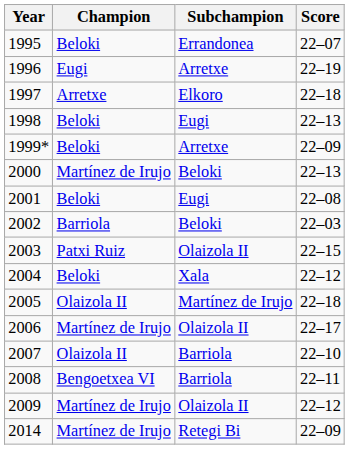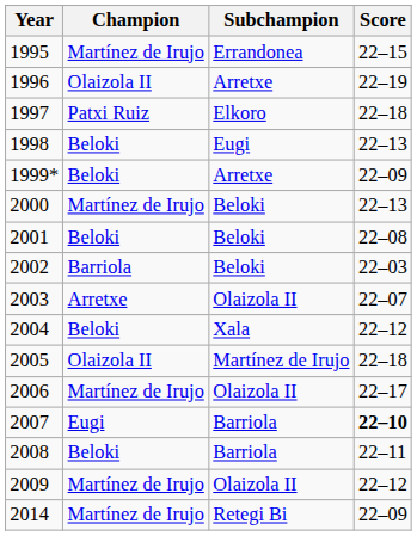 <table class="wikitable">
 <tr>
 <th>Year</th>
 <th>Champion</th>
 <th>Subchampion</th>
 <th>Score</th>
 </tr>
 <tr>
 <td>1995</td>
-<td><a href='#'>Beloki</a></td>
+<td><a href='#'>Martínez de Irujo</a></td>
 <td><a href='#'>Errandonea</a></td>
-<td>22–07</td>
+<td>22–15</td>
 </tr>
 <tr>
 <td>1996</td>
-<td><a href='#'>Eugi</a></td>
+<td><a href='#'>Olaizola II</a></td>
 <td><a href='#'>Arretxe</a></td>
 <td>22–19</td>
 </tr>
 <tr>
 <td>1997</td>
-<td><a href='#'>Arretxe</a></td>
+<td><a href='#'>Patxi Ruiz</a></td>
 <td><a href='#'>Elkoro</a></td>
 <td>22–18</td>
 </tr>
 <tr>
 <td>1998</td>
 <td><a href='#'>Beloki</a></td>
 <td><a href='#'>Eugi</a></td>
 <td>22–13</td>
 </tr>
 <tr>
 <td>1999*</td>
 <td><a href='#'>Beloki</a></td>
 <td><a href='#'>Arretxe</a></td>
 <td>22–09</td>
 </tr>
 <tr>
 <td>2000</td>
 <td><a href='#'>Martínez de Irujo</a></td>
 <td><a href='#'>Beloki</a></td>
 <td>22–13</td>
 </tr>
 <tr>
 <td>2001</td>
 <td><a href='#'>Beloki</a></td>
-<td><a href='#'>Eugi</a></td>
+<td><a href='#'>Beloki</a></td>
 <td>22–08</td>
 </tr>
 <tr>
 <td>2002</td>
 <td><a href='#'>Barriola</a></td>
 <td><a href='#'>Beloki</a></td>
 <td>22–03</td>
 </tr>
 <tr>
 <td>2003</td>
-<td><a href='#'>Patxi Ruiz</a></td>
+<td><a href='#'>Arretxe</a></td>
 <td><a href='#'>Olaizola II</a></td>
-<td>22–15</td>
+<td>22–07</td>
 </tr>
 <tr>
 <td>2004</td>
 <td><a href='#'>Beloki</a></td>
 <td><a href='#'>Xala</a></td>
 <td>22–12</td>
 </tr>
 <tr>
 <td>2005</td>
 <td><a href='#'>Olaizola II</a></td>
 <td><a href='#'>Martínez de Irujo</a></td>
 <td>22–18</td>
 </tr>
 <tr>
 <td>2006</td>
 <td><a href='#'>Martínez de Irujo</a></td>
 <td><a href='#'>Olaizola II</a></td>
 <td>22–17</td>
 </tr>
 <tr>
 <td>2007</td>
-<td><a href='#'>Olaizola II</a></td>
+<td><a href='#'>Eugi</a></td>
 <td><a href='#'>Barriola</a></td>
-<td>22–10</td>
+<td><strong>22–10</strong></td>
 </tr>
 <tr>
 <td>2008</td>
-<td><a href='#'>Bengoetxea VI</a></td>
+<td><a href='#'>Beloki</a></td>
 <td><a href='#'>Barriola</a></td>
 <td>22–11</td>
 </tr>
 <tr>
 <td>2009</td>
 <td><a href='#'>Martínez de Irujo</a></td>
 <td><a href='#'>Olaizola II</a></td>
 <td>22–12</td>
 </tr>
 <tr>
 <td>2014</td>
 <td><a href='#'>Martínez de Irujo</a></td>
 <td><a href='#'>Retegi Bi</a></td>
 <td>22–09</td>
 </tr>
 </table>
